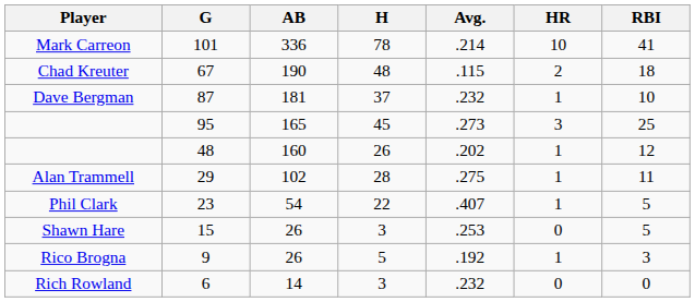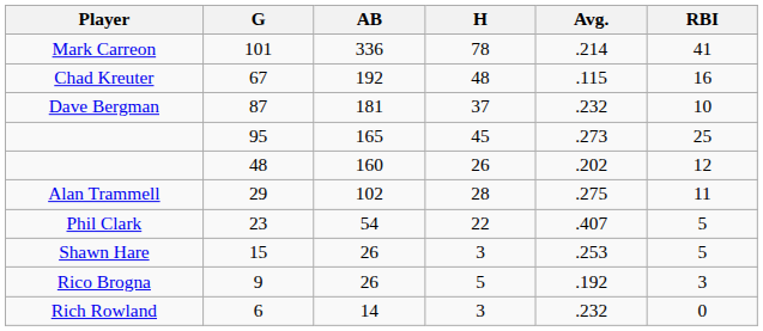 <table class="wikitable sortable">
 <tr>
 <th bgcolor="#DDDDFF" width="16%">Player</th>
 <th bgcolor="#DDDDFF" width="9%">G</th>
 <th bgcolor="#DDDDFF" width="9%">AB</th>
 <th bgcolor="#DDDDFF" width="9%">H</th>
 <th bgcolor="#DDDDFF" width="9%">Avg.</th>
-<th bgcolor="#DDDDFF" width="9%">HR</th>
 <th bgcolor="#DDDDFF" width="9%">RBI</th>
 </tr>
 <tr align="center">
 <td><a href='#'>Mark Carreon</a></td>
 <td>101</td>
 <td>336</td>
 <td>78</td>
 <td>.214</td>
-<td>10</td>
 <td>41</td>
 </tr>
 <tr align=center>
 <td><a href='#'>Chad Kreuter</a></td>
 <td>67</td>
-<td>190</td>
+<td>192</td>
 <td>48</td>
 <td>.115</td>
-<td>2</td>
-<td>18</td>
+<td>16</td>
 </tr>
 <tr align=center>
 <td><a href='#'>Dave Bergman</a></td>
 <td>87</td>
 <td>181</td>
 <td>37</td>
 <td>.232</td>
-<td>1</td>
 <td>10</td>
 </tr>
 <tr align=center>
 <td></td>
 <td>95</td>
 <td>165</td>
 <td>45</td>
 <td>.273</td>
-<td>3</td>
 <td>25</td>
 </tr>
 <tr align="center">
 <td></td>
 <td>48</td>
 <td>160</td>
 <td>26</td>
 <td>.202</td>
-<td>1</td>
 <td>12</td>
 </tr>
 <tr align="center">
 <td><a href='#'>Alan Trammell</a></td>
 <td>29</td>
 <td>102</td>
 <td>28</td>
 <td>.275</td>
-<td>1</td>
 <td>11</td>
 </tr>
 <tr align=center>
 <td><a href='#'>Phil Clark</a></td>
 <td>23</td>
 <td>54</td>
 <td>22</td>
 <td>.407</td>
-<td>1</td>
 <td>5</td>
 </tr>
 <tr align=center>
 <td><a href='#'>Shawn Hare</a></td>
 <td>15</td>
 <td>26</td>
 <td>3</td>
 <td>.253</td>
-<td>0</td>
 <td>5</td>
 </tr>
 <tr align=center>
 <td><a href='#'>Rico Brogna</a></td>
 <td>9</td>
 <td>26</td>
 <td>5</td>
 <td>.192</td>
-<td>1</td>
 <td>3</td>
 </tr>
 <tr align=center>
 <td><a href='#'>Rich Rowland</a></td>
 <td>6</td>
 <td>14</td>
 <td>3</td>
 <td>.232</td>
 <td>0</td>
-<td>0</td>
 </tr>
 </table>
